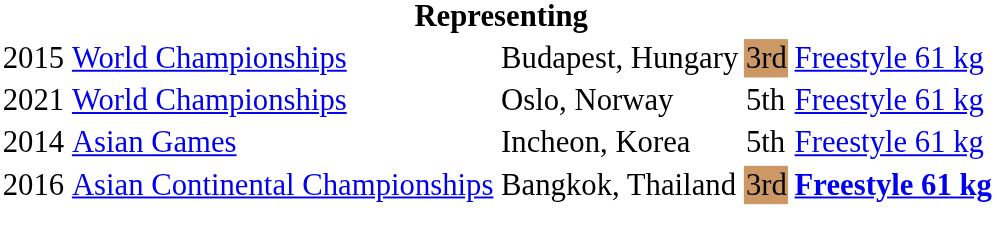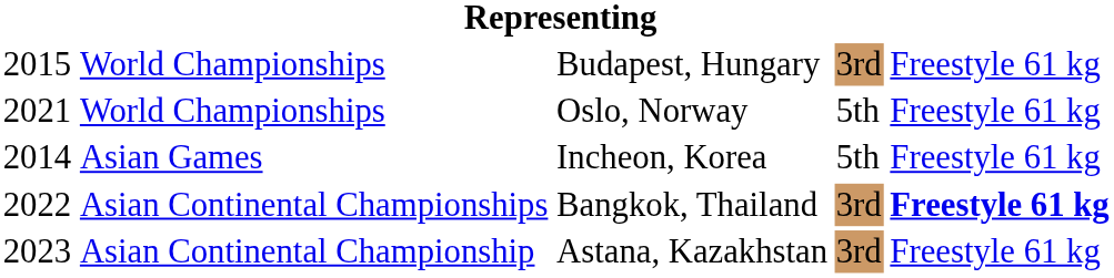 <table>
 <tr>
 <th colspan="6">Representing </th>
 </tr>
 <tr>
 <td>2015</td>
 <td><a href='#'>World Championships</a></td>
 <td>Budapest, Hungary</td>
 <td align="center" bgcolor="#cc9966">3rd</td>
 <td><a href='#'>Freestyle 61 kg</a></td>
 <td></td>
 </tr>
 <tr>
 <td>2021</td>
 <td><a href='#'>World Championships</a></td>
 <td>Oslo, Norway</td>
 <td>5th</td>
 <td><a href='#'>Freestyle 61 kg</a></td>
 <td></td>
 </tr>
 <tr>
 <td>2014</td>
 <td><a href='#'>Asian Games</a></td>
 <td>Incheon, Korea</td>
 <td>5th</td>
 <td><a href='#'>Freestyle 61 kg</a></td>
 <td></td>
 </tr>
 <tr>
-<td>2016</td>
+<td>2022</td>
 <td><a href='#'>Asian Continental Championships</a></td>
 <td>Bangkok, Thailand</td>
 <td align="center" bgcolor="#cc9966">3rd</td>
 <td><strong><a href='#'>Freestyle 61 kg</a></strong></td>
 <td></td>
 </tr>
+<tr>
+<td>2023</td>
+<td><a href='#'>Asian Continental Championship</a></td>
+<td>Astana, Kazakhstan</td>
+<td align="center" bgcolor="#cc9966">3rd</td>
+<td><a href='#'>Freestyle 61 kg</a></td>
+<td></td>
+</tr>
 </table>
